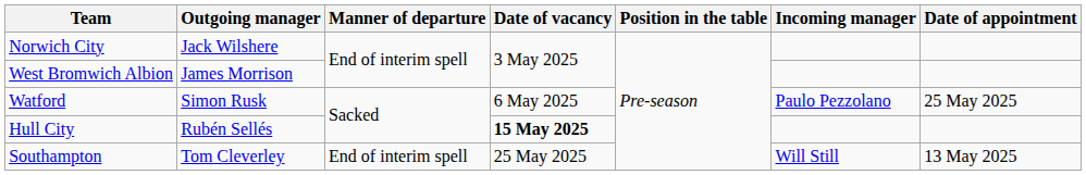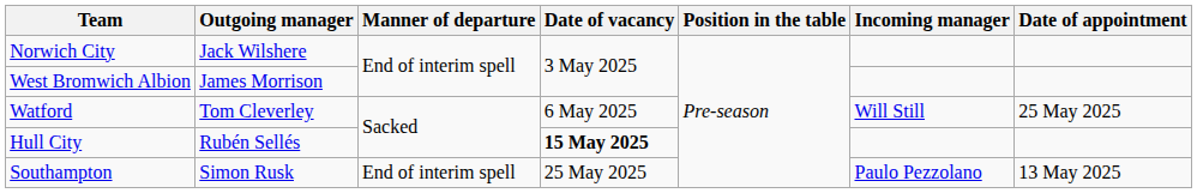 <table class="wikitable sortable">
 <tr>
 <th>Team</th>
 <th>Outgoing manager</th>
 <th>Manner of departure</th>
 <th>Date of vacancy</th>
 <th>Position in the table</th>
 <th>Incoming manager</th>
 <th>Date of appointment</th>
 </tr>
 <tr>
 <td><a href='#'>Norwich City</a></td>
 <td> <a href='#'>Jack Wilshere</a></td>
 <td rowspan="2">End of interim spell</td>
 <td rowspan="2">3 May 2025</td>
 <td rowspan="5"><em>Pre-season</em></td>
 <td></td>
 <td></td>
 </tr>
 <tr>
 <td><a href='#'>West Bromwich Albion</a></td>
 <td> <a href='#'>James Morrison</a></td>
 <td></td>
 <td></td>
 </tr>
 <tr>
 <td><a href='#'>Watford</a></td>
-<td> <a href='#'>Simon Rusk</a></td>
+<td> <a href='#'>Tom Cleverley</a></td>
 <td rowspan="2">Sacked</td>
 <td>6 May 2025</td>
-<td> <a href='#'>Paulo Pezzolano</a></td>
+<td> <a href='#'>Will Still</a></td>
 <td>25 May 2025</td>
 </tr>
 <tr>
 <td><a href='#'>Hull City</a></td>
 <td> <a href='#'>Rubén Sellés</a></td>
 <td><strong>15 May 2025</strong></td>
 <td></td>
 <td></td>
 </tr>
 <tr>
 <td><a href='#'>Southampton</a></td>
-<td> <a href='#'>Tom Cleverley</a></td>
+<td> <a href='#'>Simon Rusk</a></td>
 <td>End of interim spell</td>
 <td>25 May 2025</td>
-<td> <a href='#'>Will Still</a></td>
+<td> <a href='#'>Paulo Pezzolano</a></td>
 <td>13 May 2025</td>
 </tr>
 </table>
